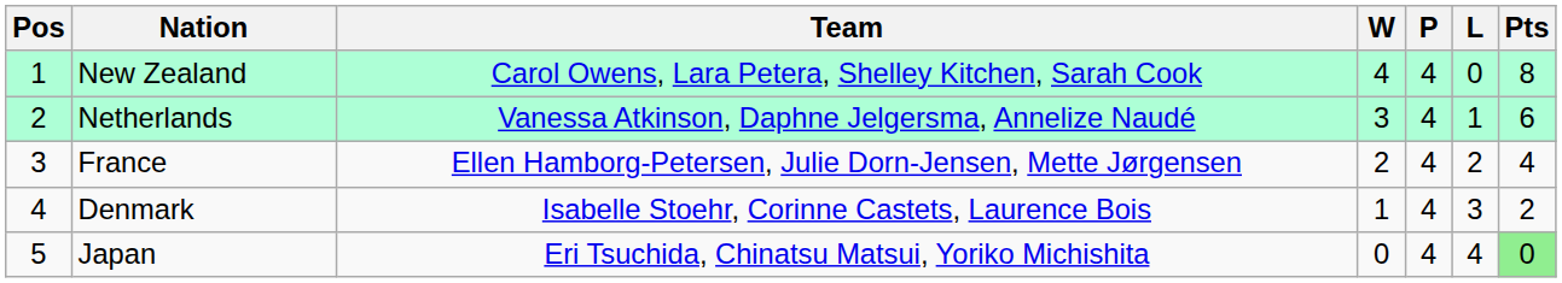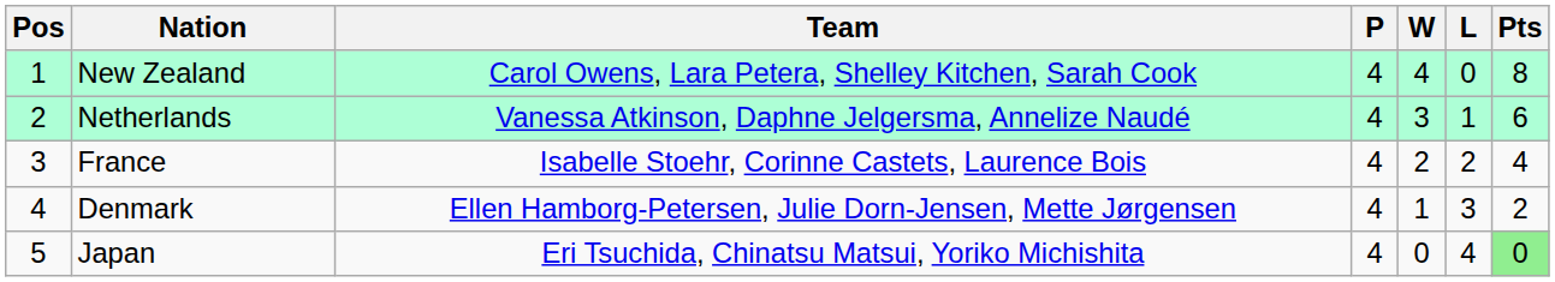 <table class="wikitable" style="font-size: 100%">
 <tr>
 <th width=20>Pos</th>
 <th width=150>Nation</th>
 <th width=650>Team</th>
+<th width=20>P</th>
 <th width=20>W</th>
-<th width=20>P</th>
 <th width=20>L</th>
 <th width=20>Pts</th>
 </tr>
 <tr align=center style="background: #ADFFD6;">
 <td>1</td>
 <td align="left"> New Zealand</td>
 <td><a href='#'>Carol Owens</a>, <a href='#'>Lara Petera</a>, <a href='#'>Shelley Kitchen</a>, <a href='#'>Sarah Cook</a></td>
 <td>4</td>
 <td>4</td>
 <td>0</td>
 <td>8</td>
 </tr>
 <tr align=center style="background: #ADFFD6;">
 <td>2</td>
 <td align="left"> Netherlands</td>
 <td><a href='#'>Vanessa Atkinson</a>, <a href='#'>Daphne Jelgersma</a>, <a href='#'>Annelize Naudé</a></td>
+<td>4</td>
 <td>3</td>
-<td>4</td>
 <td>1</td>
 <td>6</td>
 </tr>
 <tr align=center>
 <td>3</td>
 <td align="left"> France</td>
-<td><a href='#'>Ellen Hamborg-Petersen</a>, <a href='#'>Julie Dorn-Jensen</a>, <a href='#'>Mette Jørgensen</a></td>
+<td><a href='#'>Isabelle Stoehr</a>, <a href='#'>Corinne Castets</a>, <a href='#'>Laurence Bois</a></td>
+<td>4</td>
 <td>2</td>
-<td>4</td>
 <td>2</td>
 <td>4</td>
 </tr>
 <tr align=center>
 <td>4</td>
 <td align="left"> Denmark</td>
-<td><a href='#'>Isabelle Stoehr</a>, <a href='#'>Corinne Castets</a>, <a href='#'>Laurence Bois</a></td>
+<td><a href='#'>Ellen Hamborg-Petersen</a>, <a href='#'>Julie Dorn-Jensen</a>, <a href='#'>Mette Jørgensen</a></td>
+<td>4</td>
 <td>1</td>
-<td>4</td>
 <td>3</td>
 <td>2</td>
 </tr>
 <tr align=center>
 <td>5</td>
 <td align="left"> Japan</td>
 <td><a href='#'>Eri Tsuchida</a>, <a href='#'>Chinatsu Matsui</a>, <a href='#'>Yoriko Michishita</a></td>
+<td>4</td>
 <td>0</td>
-<td>4</td>
 <td>4</td>
 <td style="background: lightgreen;">0</td>
 </tr>
 </table>
